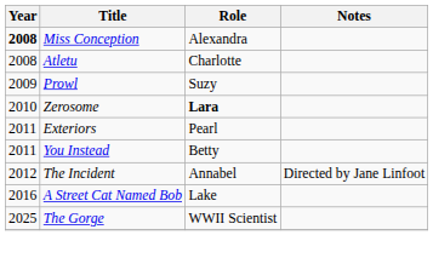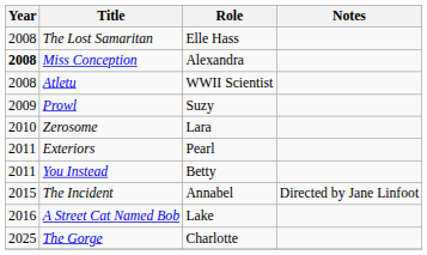 <table class="wikitable sortable">
 <tr>
 <th>Year</th>
 <th>Title</th>
 <th>Role</th>
 <th class="unsortable">Notes</th>
+</tr>
+<tr>
+<td>2008</td>
+<td><em>The Lost Samaritan</em></td>
+<td>Elle Hass</td>
+<td></td>
 </tr>
 <tr>
 <td><strong>2008</strong></td>
 <td><em><a href='#'>Miss Conception</a></em></td>
 <td>Alexandra</td>
 <td></td>
 </tr>
 <tr>
 <td>2008</td>
 <td><em><a href='#'>Atletu</a></em></td>
-<td>Charlotte</td>
+<td>WWII Scientist</td>
 <td></td>
 </tr>
 <tr>
 <td>2009</td>
 <td><em><a href='#'>Prowl</a></em></td>
 <td>Suzy</td>
 <td></td>
 </tr>
 <tr>
 <td>2010</td>
 <td><em>Zerosome</em></td>
-<td><strong>Lara</strong></td>
+<td>Lara</td>
 <td></td>
 </tr>
 <tr>
 <td>2011</td>
 <td><em>Exteriors</em></td>
 <td>Pearl</td>
 <td></td>
 </tr>
 <tr>
 <td>2011</td>
 <td><em><a href='#'>You Instead</a></em></td>
 <td>Betty</td>
 <td></td>
 </tr>
 <tr>
-<td>2012</td>
+<td>2015</td>
 <td><em>The Incident</em></td>
 <td>Annabel</td>
 <td>Directed by Jane Linfoot</td>
 </tr>
 <tr>
 <td>2016</td>
 <td><em><a href='#'>A Street Cat Named Bob</a></em></td>
 <td>Lake</td>
 <td></td>
 </tr>
 <tr>
 <td>2025</td>
 <td><a href='#'><em>The Gorge</em></a></td>
-<td>WWII Scientist</td>
+<td>Charlotte</td>
 <td></td>
 </tr>
 <tr>
 </tr>
 </table>
